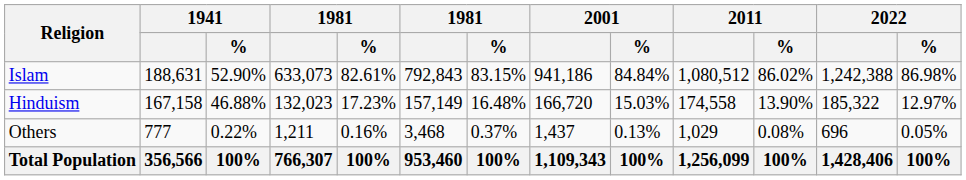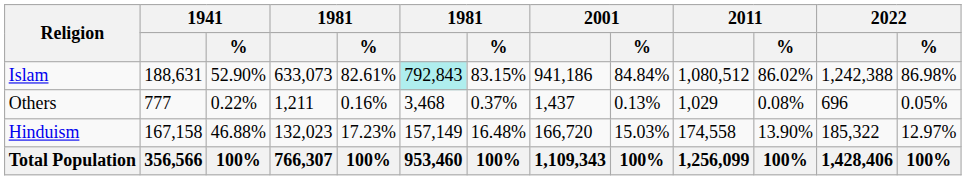 <table class="wikitable sortable">
 <tr>
 <th rowspan="2">Religion</th>
 <th colspan="2">1941</th>
 <th colspan="2">1981</th>
 <th colspan="2">1981</th>
 <th colspan="2">2001</th>
 <th colspan="2">2011</th>
 <th colspan="2">2022</th>
 </tr>
 <tr>
 <th></th>
 <th>%</th>
 <th></th>
 <th>%</th>
 <th></th>
 <th>%</th>
 <th></th>
 <th>%</th>
 <th></th>
 <th>%</th>
 <th></th>
 <th>%</th>
 </tr>
 <tr>
 <td><a href='#'>Islam</a> </td>
 <td>188,631</td>
 <td>52.90%</td>
 <td>633,073</td>
 <td>82.61%</td>
-<td>792,843</td>
+<td style="background: paleturquoise;">792,843</td>
 <td>83.15%</td>
 <td>941,186</td>
 <td>84.84%</td>
 <td>1,080,512</td>
 <td>86.02%</td>
 <td>1,242,388</td>
 <td>86.98%</td>
+</tr>
+<tr>
+<td>Others</td>
+<td>777</td>
+<td>0.22%</td>
+<td>1,211</td>
+<td>0.16%</td>
+<td>3,468</td>
+<td>0.37%</td>
+<td>1,437</td>
+<td>0.13%</td>
+<td>1,029</td>
+<td>0.08%</td>
+<td>696</td>
+<td>0.05%</td>
 </tr>
 <tr>
 <td><a href='#'>Hinduism</a> </td>
 <td>167,158</td>
 <td>46.88%</td>
 <td>132,023</td>
 <td>17.23%</td>
 <td>157,149</td>
 <td>16.48%</td>
 <td>166,720</td>
 <td>15.03%</td>
 <td>174,558</td>
 <td>13.90%</td>
 <td>185,322</td>
 <td>12.97%</td>
 </tr>
 <tr>
-<td>Others</td>
-<td>777</td>
-<td>0.22%</td>
-<td>1,211</td>
-<td>0.16%</td>
-<td>3,468</td>
-<td>0.37%</td>
-<td>1,437</td>
-<td>0.13%</td>
-<td>1,029</td>
-<td>0.08%</td>
-<td>696</td>
-<td>0.05%</td>
-</tr>
-<tr>
 <th>Total Population</th>
 <th>356,566</th>
 <th>100%</th>
 <th>766,307</th>
 <th>100%</th>
 <th>953,460</th>
 <th>100%</th>
 <th>1,109,343</th>
 <th>100%</th>
 <th>1,256,099</th>
 <th>100%</th>
 <th>1,428,406</th>
 <th>100%</th>
 </tr>
 </table>
